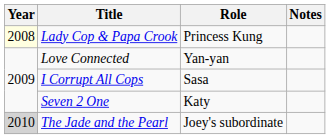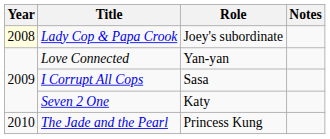 <table class="wikitable plainrowheaders sortable">
 <tr>
 <th scope="col">Year</th>
 <th scope="col">Title</th>
 <th scope="col">Role</th>
 <th scope="col" class="unsortable">Notes</th>
 </tr>
 <tr>
 <td style="background: lightyellow;">2008</td>
 <td><em><a href='#'>Lady Cop & Papa Crook</a></em></td>
-<td>Princess Kung</td>
+<td>Joey's subordinate</td>
 <td></td>
 </tr>
 <tr>
 <td rowspan="3">2009</td>
 <td><em>Love Connected</em></td>
 <td>Yan-yan</td>
 <td></td>
 </tr>
 <tr>
 <td><em><a href='#'>I Corrupt All Cops</a></em></td>
 <td>Sasa</td>
 <td></td>
 </tr>
 <tr>
 <td><em><a href='#'>Seven 2 One</a></em></td>
 <td>Katy</td>
 <td></td>
 </tr>
 <tr>
-<td style="background: lightgrey;">2010</td>
+<td>2010</td>
 <td><em><a href='#'>The Jade and the Pearl</a></em></td>
-<td>Joey's subordinate</td>
+<td>Princess Kung</td>
 <td></td>
 </tr>
 </table>
